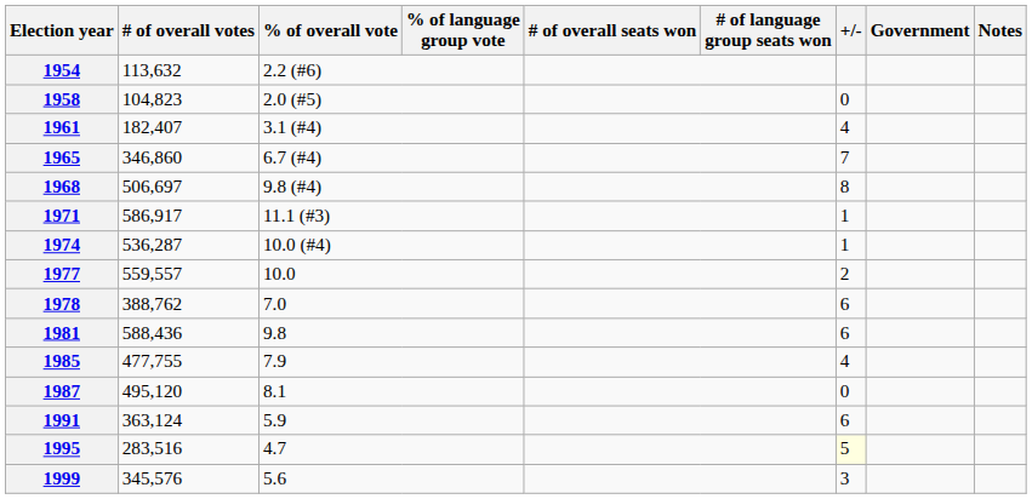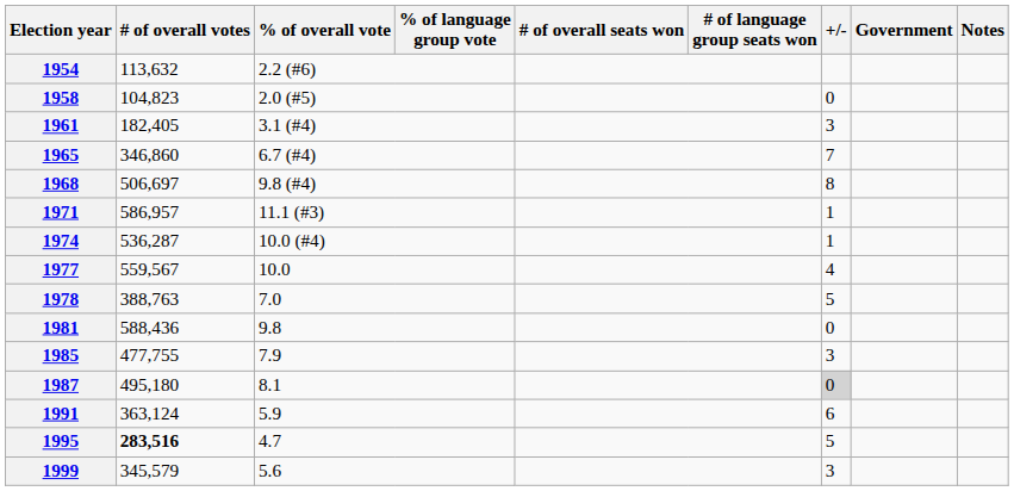 <table class=wikitable>
 <tr>
 <th>Election year</th>
 <th># of overall votes</th>
 <th>% of overall vote</th>
 <th>% of language<br>group vote</th>
 <th># of overall seats won</th>
 <th># of language<br>group seats won</th>
 <th>+/-</th>
 <th>Government</th>
 <th>Notes</th>
 </tr>
 <tr>
 <th><a href='#'>1954</a></th>
 <td>113,632</td>
 <td colspan=2>2.2 (#6)</td>
 <td colspan=2></td>
 <td></td>
 <td></td>
 <td></td>
 </tr>
 <tr>
 <th><a href='#'>1958</a></th>
 <td>104,823</td>
 <td colspan=2>2.0 (#5)</td>
 <td colspan=2></td>
 <td> 0</td>
 <td></td>
 <td></td>
 </tr>
 <tr>
 <th><a href='#'>1961</a></th>
-<td>182,407</td>
+<td>182,405</td>
 <td colspan=2>3.1 (#4)</td>
 <td colspan=2></td>
-<td> 4</td>
+<td> 3</td>
 <td></td>
 <td></td>
 </tr>
 <tr>
 <th><a href='#'>1965</a></th>
 <td>346,860</td>
 <td colspan=2>6.7 (#4)</td>
 <td colspan=2></td>
 <td> 7</td>
 <td></td>
 <td></td>
 </tr>
 <tr>
 <th><a href='#'>1968</a></th>
 <td>506,697</td>
 <td colspan=2>9.8 (#4)</td>
 <td colspan=2></td>
 <td> 8</td>
 <td></td>
 <td></td>
 </tr>
 <tr>
 <th><a href='#'>1971</a></th>
-<td>586,917</td>
+<td>586,957</td>
 <td colspan=2>11.1 (#3)</td>
 <td colspan=2></td>
 <td> 1</td>
 <td></td>
 <td></td>
 </tr>
 <tr>
 <th><a href='#'>1974</a></th>
 <td>536,287</td>
 <td colspan=2>10.0 (#4)</td>
 <td colspan=2></td>
 <td> 1</td>
 <td></td>
 <td></td>
 </tr>
 <tr>
 <th><a href='#'>1977</a></th>
-<td>559,557</td>
+<td>559,567</td>
 <td colspan=2>10.0</td>
 <td colspan=2></td>
-<td> 2</td>
+<td> 4</td>
 <td></td>
 <td></td>
 </tr>
 <tr>
 <th><a href='#'>1978</a></th>
-<td>388,762</td>
+<td>388,763</td>
 <td colspan=2>7.0</td>
 <td colspan=2></td>
-<td> 6</td>
+<td> 5</td>
 <td></td>
 <td></td>
 </tr>
 <tr>
 <th><a href='#'>1981</a></th>
 <td>588,436</td>
 <td colspan=2>9.8</td>
 <td colspan=2></td>
-<td> 6</td>
+<td> 0</td>
 <td></td>
 <td></td>
 </tr>
 <tr>
 <th><a href='#'>1985</a></th>
 <td>477,755</td>
 <td colspan=2>7.9</td>
 <td colspan=2></td>
-<td> 4</td>
+<td> 3</td>
 <td></td>
 <td></td>
 </tr>
 <tr>
 <th><a href='#'>1987</a></th>
-<td>495,120</td>
+<td>495,180</td>
 <td colspan=2>8.1</td>
 <td colspan=2></td>
-<td> 0</td>
+<td style="background: lightgrey;"> 0</td>
 <td></td>
 <td></td>
 </tr>
 <tr>
 <th><a href='#'>1991</a></th>
 <td>363,124</td>
 <td colspan=2>5.9</td>
 <td colspan=2></td>
 <td> 6</td>
 <td></td>
 <td></td>
 </tr>
 <tr>
 <th><a href='#'>1995</a></th>
-<td>283,516</td>
+<td><strong>283,516</strong></td>
 <td colspan=2>4.7</td>
 <td colspan=2></td>
-<td style="background: lightyellow;"> 5</td>
+<td> 5</td>
 <td></td>
 <td></td>
 </tr>
 <tr>
 <th><a href='#'>1999</a></th>
-<td>345,576</td>
+<td>345,579</td>
 <td colspan=2>5.6</td>
 <td colspan=2></td>
 <td> 3</td>
 <td></td>
 <td></td>
 </tr>
 </table>
